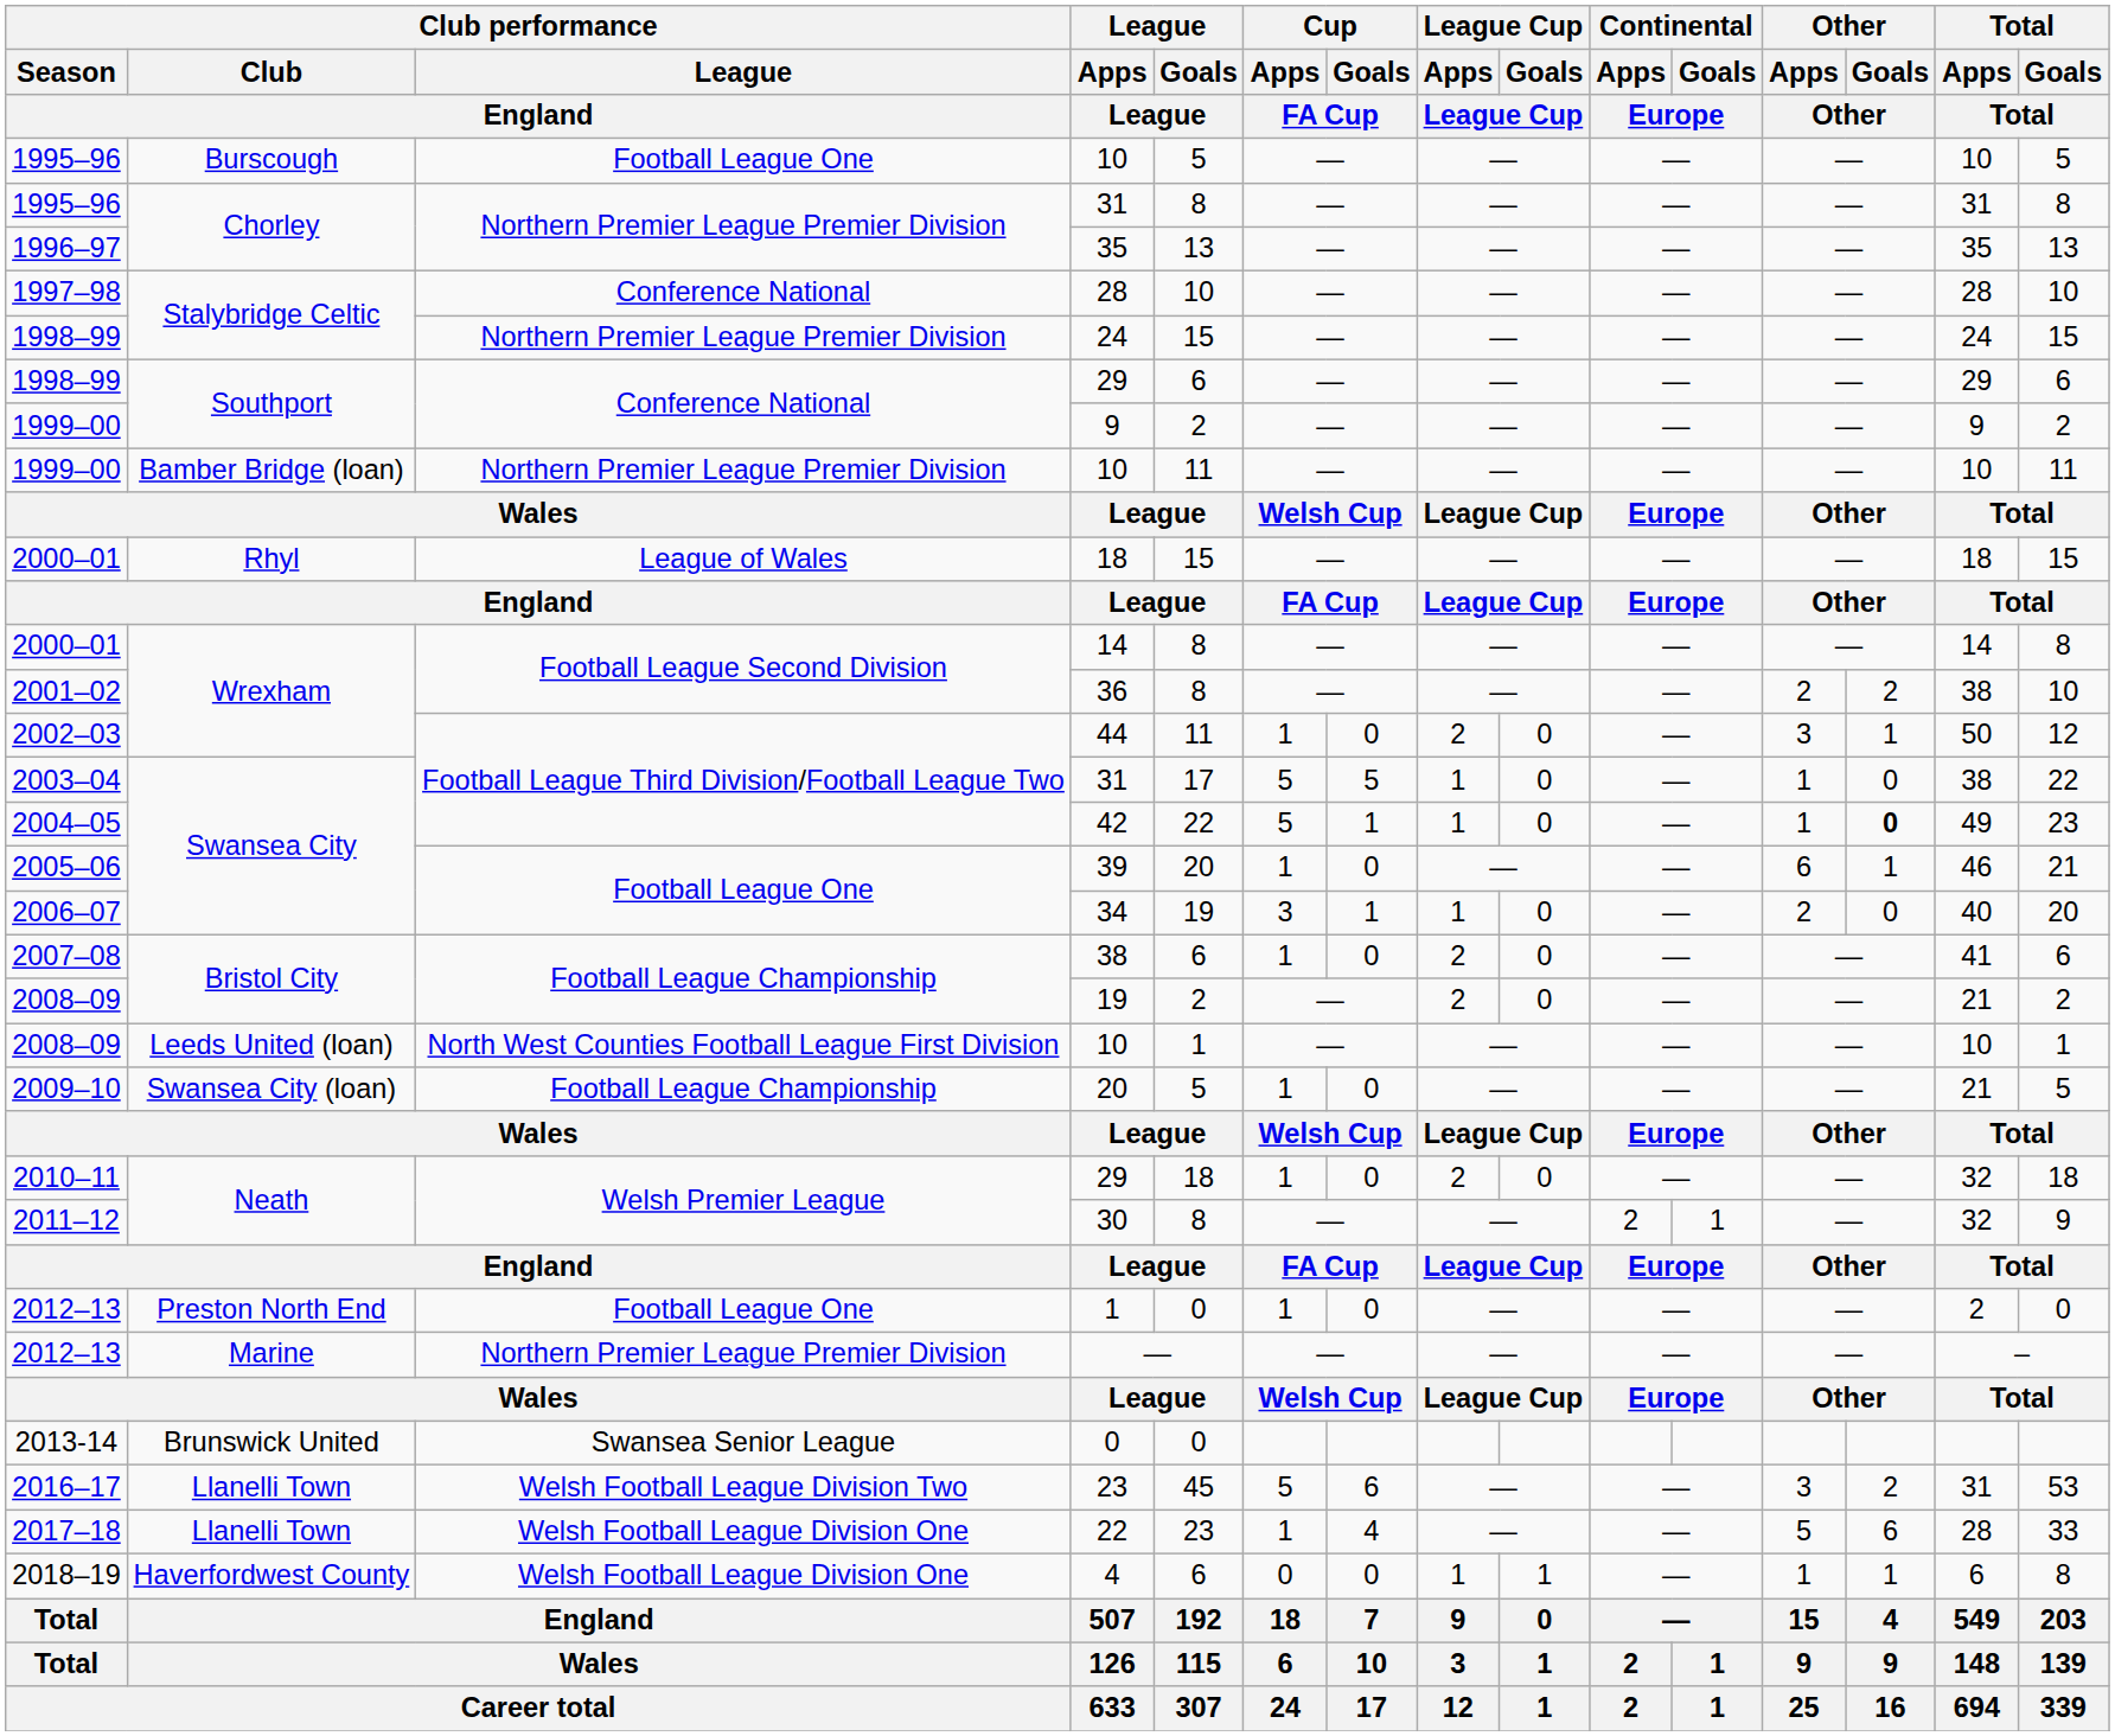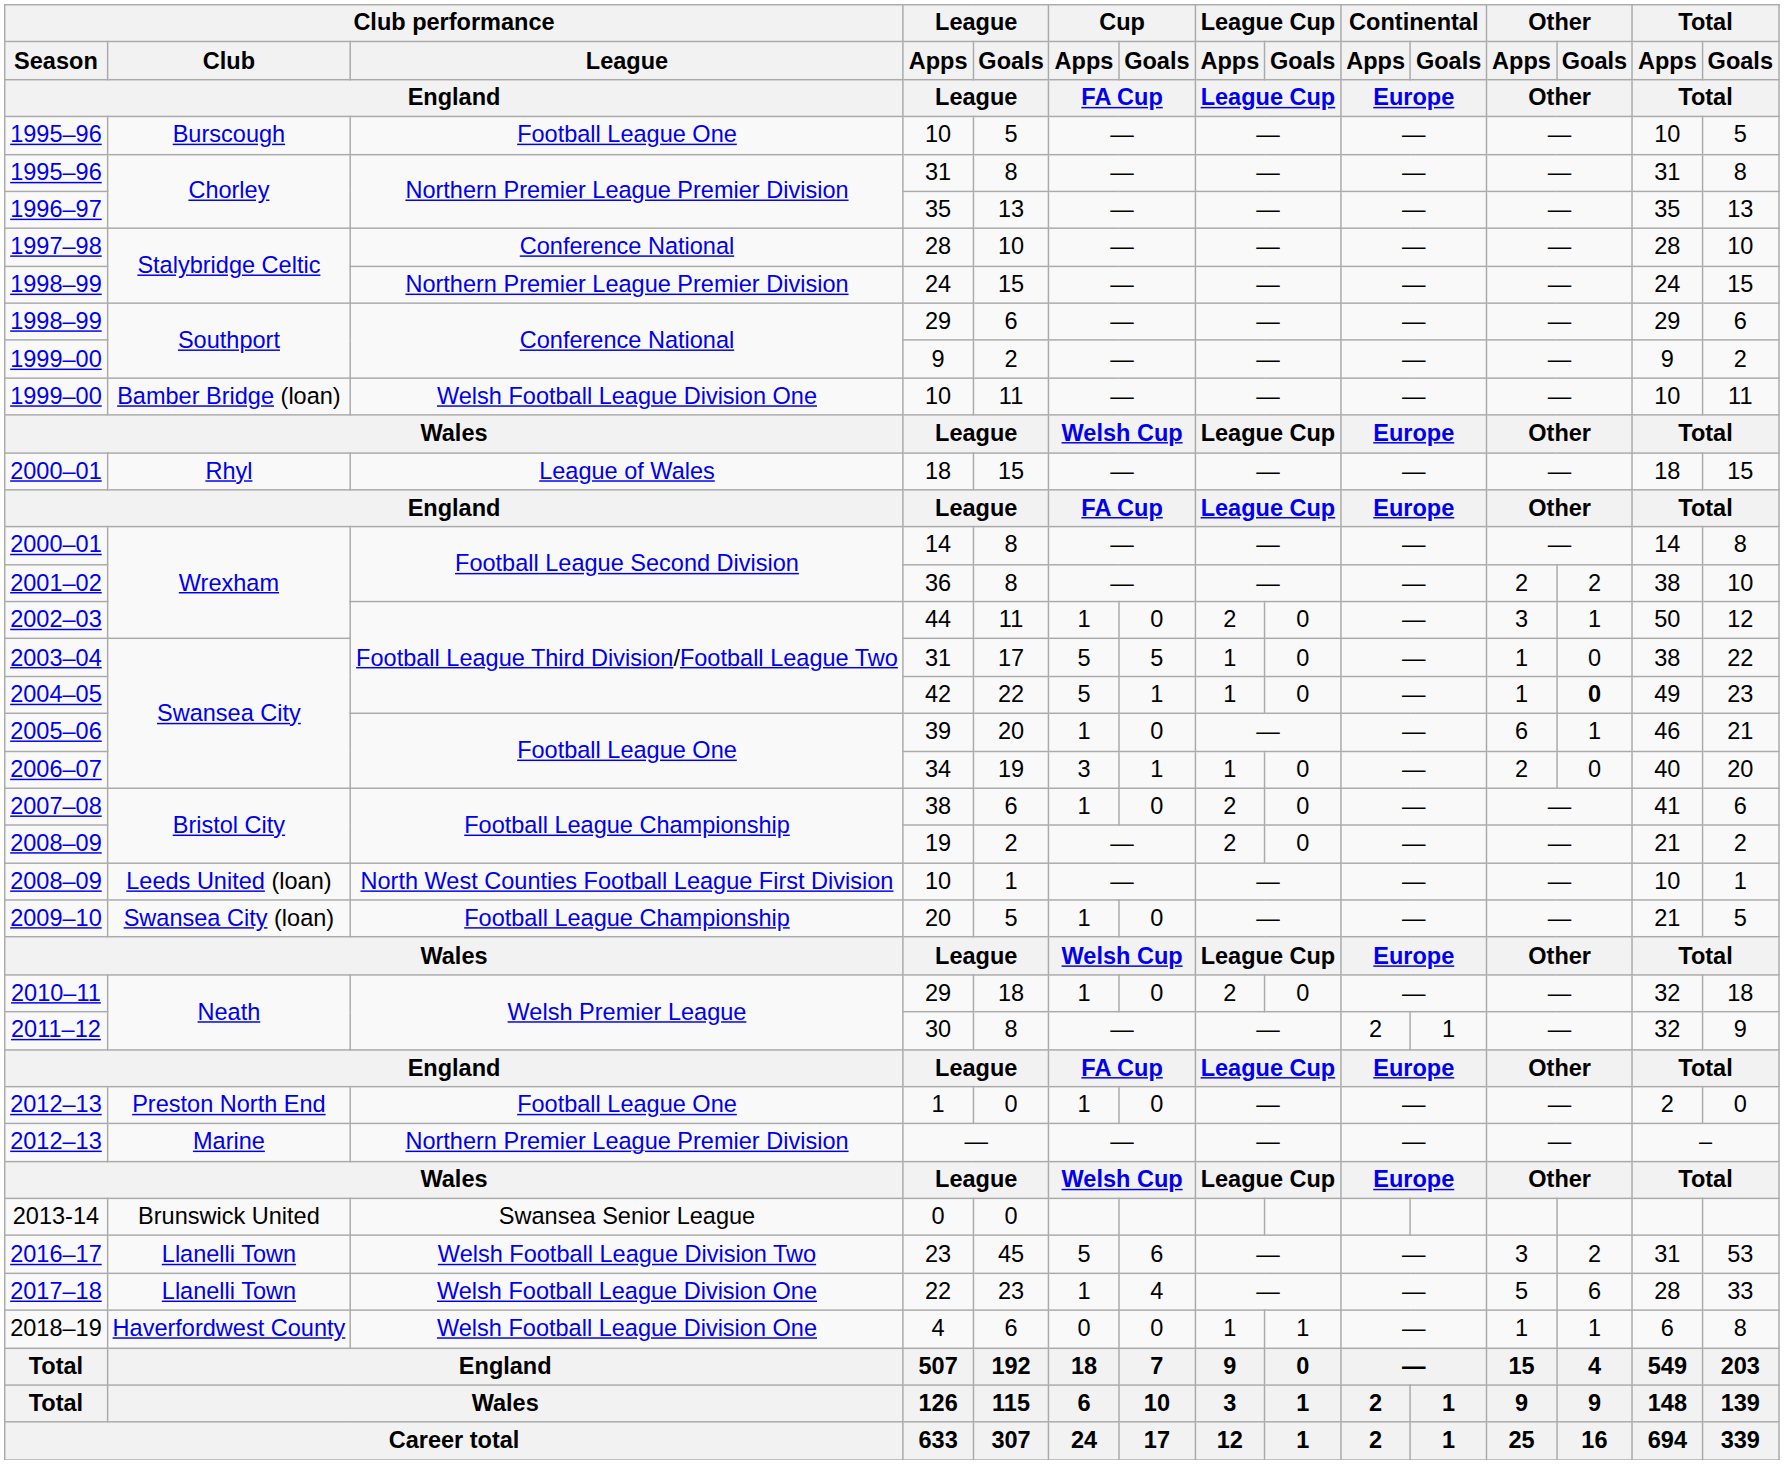 <table class="wikitable" style="text-align:center">
 <tr>
 <th colspan=3>Club performance</th>
 <th colspan=2>League</th>
 <th colspan=2>Cup</th>
 <th colspan=2>League Cup</th>
 <th colspan=2>Continental</th>
 <th colspan=2>Other</th>
 <th colspan=2>Total</th>
 </tr>
 <tr>
 <th>Season</th>
 <th>Club</th>
 <th>League</th>
 <th>Apps</th>
 <th>Goals</th>
 <th>Apps</th>
 <th>Goals</th>
 <th>Apps</th>
 <th>Goals</th>
 <th>Apps</th>
 <th>Goals</th>
 <th>Apps</th>
 <th>Goals</th>
 <th>Apps</th>
 <th>Goals</th>
 </tr>
 <tr>
 <th colspan=3>England</th>
 <th colspan=2>League</th>
 <th colspan=2><a href='#'>FA Cup</a></th>
 <th colspan=2><a href='#'>League Cup</a></th>
 <th colspan=2><a href='#'>Europe</a></th>
 <th colspan=2>Other</th>
 <th colspan=2>Total</th>
 </tr>
 <tr>
 <td><a href='#'>1995–96</a></td>
 <td><a href='#'>Burscough</a></td>
 <td><a href='#'>Football League One</a></td>
 <td>10</td>
 <td>5</td>
 <td colspan=2>—</td>
 <td colspan=2>—</td>
 <td colspan=2>—</td>
 <td colspan=2>—</td>
 <td>10</td>
 <td>5</td>
 </tr>
 <tr>
 <td><a href='#'>1995–96</a></td>
 <td rowspan=2><a href='#'>Chorley</a></td>
 <td rowspan=2><a href='#'>Northern Premier League Premier Division</a></td>
 <td>31</td>
 <td>8</td>
 <td colspan=2>—</td>
 <td colspan=2>—</td>
 <td colspan=2>—</td>
 <td colspan=2>—</td>
 <td>31</td>
 <td>8</td>
 </tr>
 <tr>
 <td><a href='#'>1996–97</a></td>
 <td>35</td>
 <td>13</td>
 <td colspan=2>—</td>
 <td colspan=2>—</td>
 <td colspan=2>—</td>
 <td colspan=2>—</td>
 <td>35</td>
 <td>13</td>
 </tr>
 <tr>
 <td><a href='#'>1997–98</a></td>
 <td rowspan=2><a href='#'>Stalybridge Celtic</a></td>
 <td><a href='#'>Conference National</a></td>
 <td>28</td>
 <td>10</td>
 <td colspan=2>—</td>
 <td colspan=2>—</td>
 <td colspan=2>—</td>
 <td colspan=2>—</td>
 <td>28</td>
 <td>10</td>
 </tr>
 <tr>
 <td><a href='#'>1998–99</a></td>
 <td><a href='#'>Northern Premier League Premier Division</a></td>
 <td>24</td>
 <td>15</td>
 <td colspan=2>—</td>
 <td colspan=2>—</td>
 <td colspan=2>—</td>
 <td colspan=2>—</td>
 <td>24</td>
 <td>15</td>
 </tr>
 <tr>
 <td><a href='#'>1998–99</a></td>
 <td rowspan=2><a href='#'>Southport</a></td>
 <td rowspan=2><a href='#'>Conference National</a></td>
 <td>29</td>
 <td>6</td>
 <td colspan=2>—</td>
 <td colspan=2>—</td>
 <td colspan=2>—</td>
 <td colspan=2>—</td>
 <td>29</td>
 <td>6</td>
 </tr>
 <tr>
 <td><a href='#'>1999–00</a></td>
 <td>9</td>
 <td>2</td>
 <td colspan=2>—</td>
 <td colspan=2>—</td>
 <td colspan=2>—</td>
 <td colspan=2>—</td>
 <td>9</td>
 <td>2</td>
 </tr>
 <tr>
 <td><a href='#'>1999–00</a></td>
 <td><a href='#'>Bamber Bridge</a> (loan)</td>
-<td><a href='#'>Northern Premier League Premier Division</a></td>
+<td><a href='#'>Welsh Football League Division One</a></td>
 <td>10</td>
 <td>11</td>
 <td colspan=2>—</td>
 <td colspan=2>—</td>
 <td colspan=2>—</td>
 <td colspan=2>—</td>
 <td>10</td>
 <td>11</td>
 </tr>
 <tr>
 <th colspan=3>Wales</th>
 <th colspan=2>League</th>
 <th colspan=2><a href='#'>Welsh Cup</a></th>
 <th colspan=2>League Cup</th>
 <th colspan=2><a href='#'>Europe</a></th>
 <th colspan=2>Other</th>
 <th colspan=2>Total</th>
 </tr>
 <tr>
 <td><a href='#'>2000–01</a></td>
 <td><a href='#'>Rhyl</a></td>
 <td><a href='#'>League of Wales</a></td>
 <td>18</td>
 <td>15</td>
 <td colspan=2>—</td>
 <td colspan=2>—</td>
 <td colspan=2>—</td>
 <td colspan=2>—</td>
 <td>18</td>
 <td>15</td>
 </tr>
 <tr>
 <th colspan=3>England</th>
 <th colspan=2>League</th>
 <th colspan=2><a href='#'>FA Cup</a></th>
 <th colspan=2><a href='#'>League Cup</a></th>
 <th colspan=2><a href='#'>Europe</a></th>
 <th colspan=2>Other</th>
 <th colspan=2>Total</th>
 </tr>
 <tr>
 <td><a href='#'>2000–01</a></td>
 <td rowspan=3><a href='#'>Wrexham</a></td>
 <td rowspan=2><a href='#'>Football League Second Division</a></td>
 <td>14</td>
 <td>8</td>
 <td colspan=2>—</td>
 <td colspan=2>—</td>
 <td colspan=2>—</td>
 <td colspan=2>—</td>
 <td>14</td>
 <td>8</td>
 </tr>
 <tr>
 <td><a href='#'>2001–02</a></td>
 <td>36</td>
 <td>8</td>
 <td colspan=2>—</td>
 <td colspan=2>—</td>
 <td colspan=2>—</td>
 <td>2</td>
 <td>2</td>
 <td>38</td>
 <td>10</td>
 </tr>
 <tr>
 <td><a href='#'>2002–03</a></td>
 <td rowspan=3><a href='#'>Football League Third Division</a>/<a href='#'>Football League Two</a></td>
 <td>44</td>
 <td>11</td>
 <td>1</td>
 <td>0</td>
 <td>2</td>
 <td>0</td>
 <td colspan=2>—</td>
 <td>3</td>
 <td>1</td>
 <td>50</td>
 <td>12</td>
 </tr>
 <tr>
 <td><a href='#'>2003–04</a></td>
 <td rowspan=4><a href='#'>Swansea City</a></td>
 <td>31</td>
 <td>17</td>
 <td>5</td>
 <td>5</td>
 <td>1</td>
 <td>0</td>
 <td colspan=2>—</td>
 <td>1</td>
 <td>0</td>
 <td>38</td>
 <td>22</td>
 </tr>
 <tr>
 <td><a href='#'>2004–05</a></td>
 <td>42</td>
 <td>22</td>
 <td>5</td>
 <td>1</td>
 <td>1</td>
 <td>0</td>
 <td colspan=2>—</td>
 <td>1</td>
 <td><strong>0</strong></td>
 <td>49</td>
 <td>23</td>
 </tr>
 <tr>
 <td><a href='#'>2005–06</a></td>
 <td rowspan=2><a href='#'>Football League One</a></td>
 <td>39</td>
 <td>20</td>
 <td>1</td>
 <td>0</td>
 <td colspan=2>—</td>
 <td colspan=2>—</td>
 <td>6</td>
 <td>1</td>
 <td>46</td>
 <td>21</td>
 </tr>
 <tr>
 <td><a href='#'>2006–07</a></td>
 <td>34</td>
 <td>19</td>
 <td>3</td>
 <td>1</td>
 <td>1</td>
 <td>0</td>
 <td colspan=2>—</td>
 <td>2</td>
 <td>0</td>
 <td>40</td>
 <td>20</td>
 </tr>
 <tr>
 <td><a href='#'>2007–08</a></td>
 <td rowspan=2><a href='#'>Bristol City</a></td>
 <td rowspan=2><a href='#'>Football League Championship</a></td>
 <td>38</td>
 <td>6</td>
 <td>1</td>
 <td>0</td>
 <td>2</td>
 <td>0</td>
 <td colspan=2>—</td>
 <td colspan=2>—</td>
 <td>41</td>
 <td>6</td>
 </tr>
 <tr>
 <td><a href='#'>2008–09</a></td>
 <td>19</td>
 <td>2</td>
 <td colspan=2>—</td>
 <td>2</td>
 <td>0</td>
 <td colspan=2>—</td>
 <td colspan=2>—</td>
 <td>21</td>
 <td>2</td>
 </tr>
 <tr>
 <td><a href='#'>2008–09</a></td>
 <td><a href='#'>Leeds United</a> (loan)</td>
 <td><a href='#'>North West Counties Football League First Division</a></td>
 <td>10</td>
 <td>1</td>
 <td colspan=2>—</td>
 <td colspan=2>—</td>
 <td colspan=2>—</td>
 <td colspan=2>—</td>
 <td>10</td>
 <td>1</td>
 </tr>
 <tr>
 <td><a href='#'>2009–10</a></td>
 <td><a href='#'>Swansea City</a> (loan)</td>
 <td><a href='#'>Football League Championship</a></td>
 <td>20</td>
 <td>5</td>
 <td>1</td>
 <td>0</td>
 <td colspan=2>—</td>
 <td colspan=2>—</td>
 <td colspan=2>—</td>
 <td>21</td>
 <td>5</td>
 </tr>
 <tr>
 <th colspan=3>Wales</th>
 <th colspan=2>League</th>
 <th colspan=2><a href='#'>Welsh Cup</a></th>
 <th colspan=2>League Cup</th>
 <th colspan=2><a href='#'>Europe</a></th>
 <th colspan=2>Other</th>
 <th colspan=2>Total</th>
 </tr>
 <tr>
 <td><a href='#'>2010–11</a></td>
 <td rowspan=2><a href='#'>Neath</a></td>
 <td rowspan=2><a href='#'>Welsh Premier League</a></td>
 <td>29</td>
 <td>18</td>
 <td>1</td>
 <td>0</td>
 <td>2</td>
 <td>0</td>
 <td colspan=2>—</td>
 <td colspan=2>—</td>
 <td>32</td>
 <td>18</td>
 </tr>
 <tr>
 <td><a href='#'>2011–12</a></td>
 <td>30</td>
 <td>8</td>
 <td colspan=2>—</td>
 <td colspan=2>—</td>
 <td>2</td>
 <td>1</td>
 <td colspan=2>—</td>
 <td>32</td>
 <td>9</td>
 </tr>
 <tr>
 <th colspan=3>England</th>
 <th colspan=2>League</th>
 <th colspan=2><a href='#'>FA Cup</a></th>
 <th colspan=2><a href='#'>League Cup</a></th>
 <th colspan=2><a href='#'>Europe</a></th>
 <th colspan=2>Other</th>
 <th colspan=2>Total</th>
 </tr>
 <tr>
 <td><a href='#'>2012–13</a></td>
 <td><a href='#'>Preston North End</a></td>
 <td><a href='#'>Football League One</a></td>
 <td>1</td>
 <td>0</td>
 <td>1</td>
 <td>0</td>
 <td colspan=2>—</td>
 <td colspan=2>—</td>
 <td colspan=2>—</td>
 <td>2</td>
 <td>0</td>
 </tr>
 <tr>
 <td><a href='#'>2012–13</a></td>
 <td><a href='#'>Marine</a></td>
 <td><a href='#'>Northern Premier League Premier Division</a></td>
 <td colspan=2>—</td>
 <td colspan=2>—</td>
 <td colspan=2>—</td>
 <td colspan=2>—</td>
 <td colspan=2>—</td>
 <td colspan=2>–</td>
 </tr>
 <tr>
 <th colspan=3>Wales</th>
 <th colspan=2>League</th>
 <th colspan=2><a href='#'>Welsh Cup</a></th>
 <th colspan=2>League Cup</th>
 <th colspan=2><a href='#'>Europe</a></th>
 <th colspan=2>Other</th>
 <th colspan=2>Total</th>
 </tr>
 <tr>
 <td>2013-14</td>
 <td>Brunswick United</td>
 <td>Swansea Senior League</td>
 <td>0</td>
 <td>0</td>
 <td></td>
 <td></td>
 <td></td>
 <td></td>
 <td></td>
 <td></td>
 <td></td>
 <td></td>
 <td></td>
 <td></td>
 </tr>
 <tr>
 <td><a href='#'>2016–17</a></td>
 <td><a href='#'>Llanelli Town</a></td>
 <td><a href='#'>Welsh Football League Division Two</a></td>
 <td>23</td>
 <td>45</td>
 <td>5</td>
 <td>6</td>
 <td colspan=2>—</td>
 <td colspan=2>—</td>
 <td>3</td>
 <td>2</td>
 <td>31</td>
 <td>53</td>
 </tr>
 <tr>
 <td><a href='#'>2017–18</a></td>
 <td><a href='#'>Llanelli Town</a></td>
 <td><a href='#'>Welsh Football League Division One</a></td>
 <td>22</td>
 <td>23</td>
 <td>1</td>
 <td>4</td>
 <td colspan="2">—</td>
 <td colspan="2">—</td>
 <td>5</td>
 <td>6</td>
 <td>28</td>
 <td>33</td>
 </tr>
 <tr>
 <td>2018–19</td>
 <td><a href='#'>Haverfordwest County</a></td>
 <td><a href='#'>Welsh Football League Division One</a></td>
 <td>4</td>
 <td>6</td>
 <td>0</td>
 <td>0</td>
 <td>1</td>
 <td>1</td>
 <td colspan="2">—</td>
 <td>1</td>
 <td>1</td>
 <td>6</td>
 <td>8</td>
 </tr>
 <tr>
 <th>Total</th>
 <th colspan=2>England</th>
 <th>507</th>
 <th>192</th>
 <th>18</th>
 <th>7</th>
 <th>9</th>
 <th>0</th>
 <th colspan=2>—</th>
 <th>15</th>
 <th>4</th>
 <th>549</th>
 <th>203</th>
 </tr>
 <tr>
 <th>Total</th>
 <th colspan=2>Wales</th>
 <th>126</th>
 <th>115</th>
 <th>6</th>
 <th>10</th>
 <th>3</th>
 <th>1</th>
 <th>2</th>
 <th>1</th>
 <th>9</th>
 <th>9</th>
 <th>148</th>
 <th>139</th>
 </tr>
 <tr>
 <th colspan=3>Career total</th>
 <th>633</th>
 <th>307</th>
 <th>24</th>
 <th>17</th>
 <th>12</th>
 <th>1</th>
 <th>2</th>
 <th>1</th>
 <th>25</th>
 <th>16</th>
 <th>694</th>
 <th>339</th>
 </tr>
 </table>
